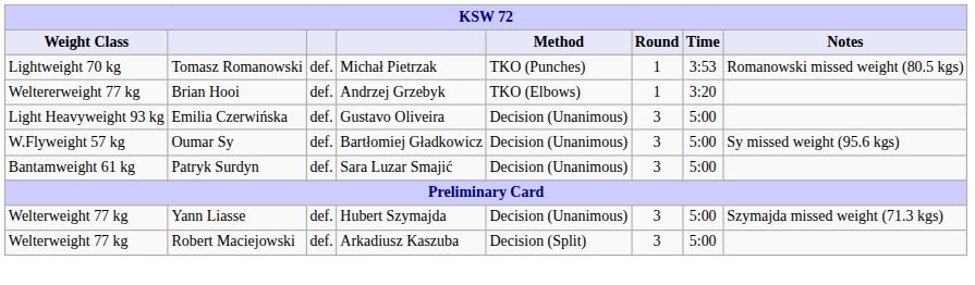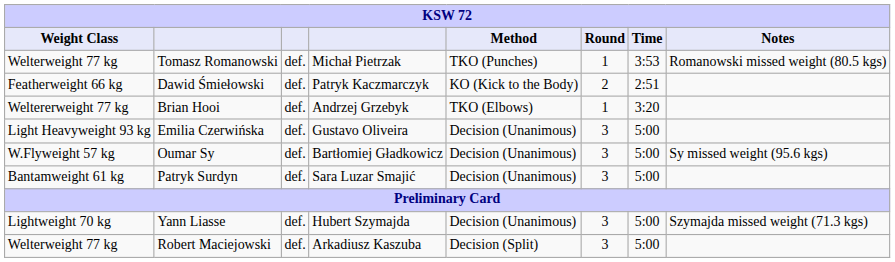 <table class="wikitable" style="font-size: 80%;">
 <tr>
 <th colspan="8" style="background-color: #ccf; color: #000080; text-align: center;"><strong>KSW 72</strong></th>
 </tr>
 <tr>
 <th colspan="1" style="background-color: #E6E8FA; color: #000000; text-align: center;">Weight Class</th>
 <th colspan="1" style="background-color: #E6E8FA; color: #000000; text-align: center;"></th>
 <th colspan="1" style="background-color: #E6E8FA; color: #000000; text-align: center;"></th>
 <th colspan="1" style="background-color: #E6E8FA; color: #000000; text-align: center;"></th>
 <th colspan="1" style="background-color: #E6E8FA; color: #000000; text-align: center;">Method</th>
 <th colspan="1" style="background-color: #E6E8FA; color: #000000; text-align: center;">Round</th>
 <th colspan="1" style="background-color: #E6E8FA; color: #000000; text-align: center;">Time</th>
 <th colspan="1" style="background-color: #E6E8FA; color: #000000; text-align: center;">Notes</th>
 </tr>
 <tr>
-<td>Lightweight 70 kg</td>
+<td>Welterweight 77 kg</td>
 <td> Tomasz Romanowski</td>
 <td align=center>def.</td>
 <td> Michał Pietrzak</td>
 <td>TKO (Punches)</td>
 <td align=center>1</td>
 <td align=center>3:53</td>
 <td>Romanowski missed weight (80.5 kgs)</td>
+</tr>
+<tr>
+<td>Featherweight 66 kg</td>
+<td> Dawid Śmiełowski</td>
+<td align=center>def.</td>
+<td> Patryk Kaczmarczyk</td>
+<td>KO (Kick to the Body)</td>
+<td align=center>2</td>
+<td align=center>2:51</td>
+<td></td>
 </tr>
 <tr>
 <td>Weltererweight 77 kg</td>
 <td> Brian Hooi</td>
 <td align=center>def.</td>
 <td> Andrzej Grzebyk</td>
 <td>TKO (Elbows)</td>
 <td align=center>1</td>
 <td align=center>3:20</td>
 <td></td>
 </tr>
 <tr>
 <td>Light Heavyweight 93 kg</td>
 <td> Emilia Czerwińska</td>
 <td align=center>def.</td>
 <td> Gustavo Oliveira</td>
 <td>Decision (Unanimous)</td>
 <td align=center>3</td>
 <td align=center>5:00</td>
 <td></td>
 </tr>
 <tr>
 <td>W.Flyweight 57 kg</td>
 <td> Oumar Sy</td>
 <td align=center>def.</td>
 <td> Bartłomiej Gładkowicz</td>
 <td>Decision (Unanimous)</td>
 <td align=center>3</td>
 <td align=center>5:00</td>
 <td>Sy missed weight (95.6 kgs)</td>
 </tr>
 <tr>
 <td>Bantamweight 61 kg</td>
 <td> Patryk Surdyn</td>
 <td align=center>def.</td>
 <td> Sara Luzar Smajić</td>
 <td>Decision (Unanimous)</td>
 <td align=center>3</td>
 <td align=center>5:00</td>
 <td></td>
 </tr>
 <tr>
 <th colspan="8" style="background-color: #ccf; color: #000080; text-align: center;"><strong>Preliminary Card</strong></th>
 </tr>
 <tr>
-<td>Welterweight 77 kg</td>
+<td>Lightweight 70 kg</td>
 <td> Yann Liasse</td>
 <td align=center>def.</td>
 <td> Hubert Szymajda</td>
 <td>Decision (Unanimous)</td>
 <td align=center>3</td>
 <td align=center>5:00</td>
 <td>Szymajda missed weight (71.3 kgs)</td>
 </tr>
 <tr>
 <td>Welterweight 77 kg</td>
 <td> Robert Maciejowski</td>
 <td align=center>def.</td>
 <td> Arkadiusz Kaszuba</td>
 <td>Decision (Split)</td>
 <td align=center>3</td>
 <td align=center>5:00</td>
 <td></td>
 </tr>
 </table>
